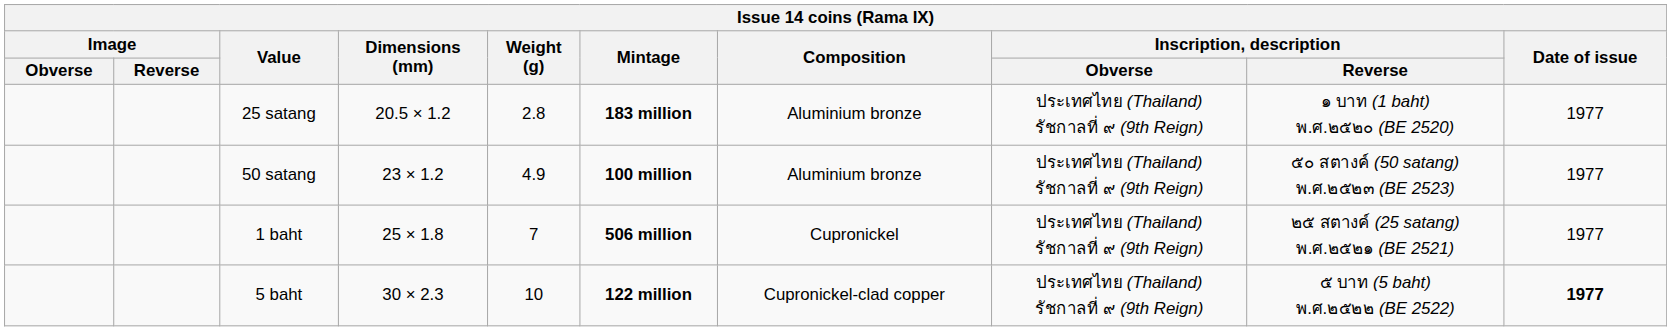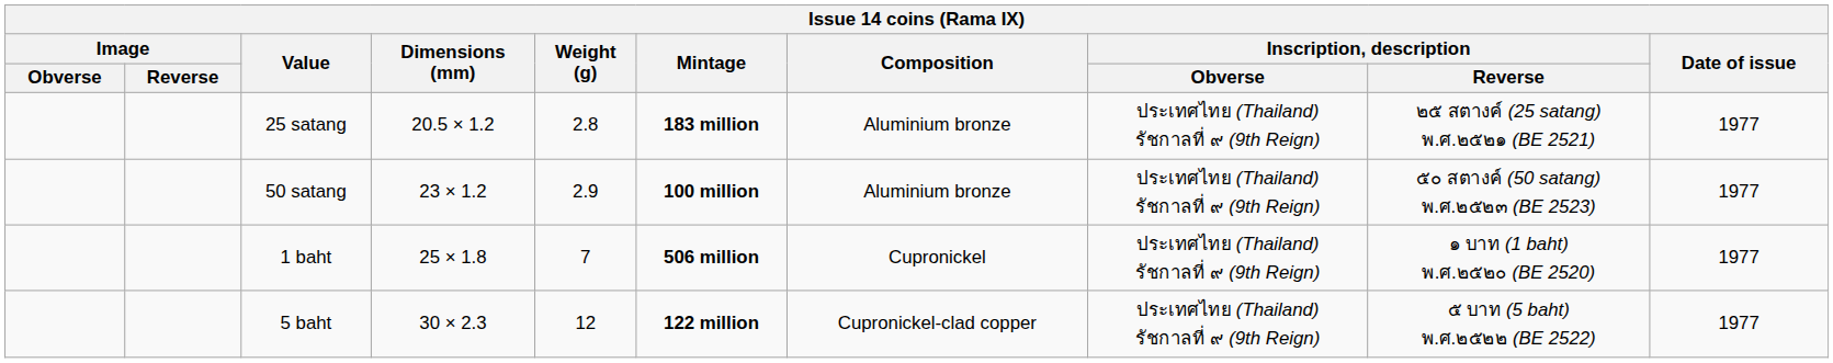 <table class="wikitable" style="width:100%; text-align: center">
 <tr>
 <th colspan="10">Issue 14 coins (Rama IX)</th>
 </tr>
 <tr>
 <th colspan="2">Image</th>
 <th rowspan="2">Value</th>
 <th rowspan="2">Dimensions<br>(mm)</th>
 <th rowspan="2">Weight<br>(g)</th>
 <th rowspan="2">Mintage</th>
 <th rowspan="2">Composition</th>
 <th colspan="2">Inscription, description</th>
 <th rowspan="2">Date of issue</th>
 </tr>
 <tr>
 <th>Obverse</th>
 <th>Reverse</th>
 <th>Obverse</th>
 <th>Reverse</th>
 </tr>
 <tr>
 <td></td>
 <td></td>
 <td>25 satang</td>
 <td>20.5 × 1.2</td>
 <td>2.8</td>
 <td><strong>183 million</strong></td>
 <td>Aluminium bronze</td>
 <td>ประเทศไทย <em>(Thailand)</em><br>รัชกาลที่ ๙ <em>(9th Reign)</em></td>
-<td>๑ บาท <em>(1 baht)</em><br>พ.ศ.๒๕๒๐ <em>(BE 2520)</em></td>
+<td>๒๕ สตางค์ <em>(25 satang)</em><br>พ.ศ.๒๕๒๑ <em>(BE 2521)</em></td>
 <td>1977</td>
 </tr>
 <tr>
 <td></td>
 <td></td>
 <td>50 satang</td>
 <td>23 × 1.2</td>
-<td>4.9</td>
+<td>2.9</td>
 <td><strong>100 million</strong></td>
 <td>Aluminium bronze</td>
 <td>ประเทศไทย <em>(Thailand)</em><br>รัชกาลที่ ๙ <em>(9th Reign)</em></td>
 <td>๕๐ สตางค์ <em>(50 satang)</em><br>พ.ศ.๒๕๒๓ <em>(BE 2523)</em></td>
 <td>1977</td>
 </tr>
 <tr>
 <td></td>
 <td></td>
 <td>1 baht</td>
 <td>25 × 1.8</td>
 <td>7</td>
 <td><strong>506 million</strong></td>
 <td>Cupronickel</td>
 <td>ประเทศไทย <em>(Thailand)</em><br>รัชกาลที่ ๙ <em>(9th Reign)</em></td>
-<td>๒๕ สตางค์ <em>(25 satang)</em><br>พ.ศ.๒๕๒๑ <em>(BE 2521)</em></td>
+<td>๑ บาท <em>(1 baht)</em><br>พ.ศ.๒๕๒๐ <em>(BE 2520)</em></td>
 <td>1977</td>
 </tr>
 <tr>
 <td></td>
 <td></td>
 <td>5 baht</td>
 <td>30 × 2.3</td>
-<td>10</td>
+<td>12</td>
 <td><strong>122 million</strong></td>
 <td>Cupronickel-clad copper</td>
 <td>ประเทศไทย <em>(Thailand)</em><br>รัชกาลที่ ๙ <em>(9th Reign)</em></td>
 <td>๕ บาท <em>(5 baht)</em><br>พ.ศ.๒๕๒๒ <em>(BE 2522)</em></td>
-<td><strong>1977</strong></td>
+<td>1977</td>
 </tr>
 </table>
